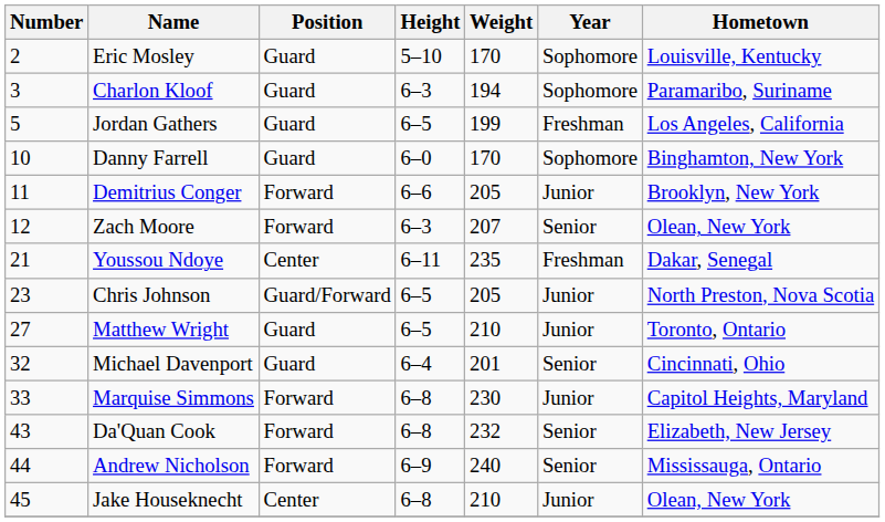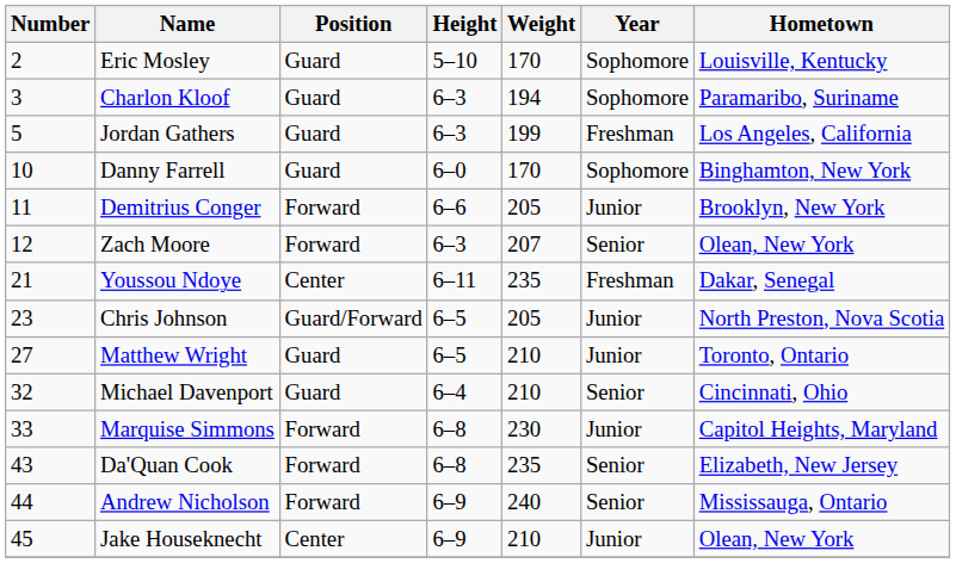 <table class="wikitable" style="font-size: 95%;">
 <tr>
 <th>Number</th>
 <th>Name</th>
 <th>Position</th>
 <th>Height</th>
 <th>Weight</th>
 <th>Year</th>
 <th>Hometown</th>
 </tr>
 <tr>
 <td>2</td>
 <td>Eric Mosley</td>
 <td>Guard</td>
 <td>5–10</td>
 <td>170</td>
 <td>Sophomore</td>
 <td><a href='#'>Louisville, Kentucky</a></td>
 </tr>
 <tr>
 <td>3</td>
 <td><a href='#'>Charlon Kloof</a></td>
 <td>Guard</td>
 <td>6–3</td>
 <td>194</td>
 <td>Sophomore</td>
 <td><a href='#'>Paramaribo</a>, <a href='#'>Suriname</a></td>
 </tr>
 <tr>
 <td>5</td>
 <td>Jordan Gathers</td>
 <td>Guard</td>
-<td>6–5</td>
+<td>6–3</td>
 <td>199</td>
 <td>Freshman</td>
 <td><a href='#'>Los Angeles</a>, <a href='#'>California</a></td>
 </tr>
 <tr>
 <td>10</td>
 <td>Danny Farrell</td>
 <td>Guard</td>
 <td>6–0</td>
 <td>170</td>
 <td>Sophomore</td>
 <td><a href='#'>Binghamton, New York</a></td>
 </tr>
 <tr>
 <td>11</td>
 <td><a href='#'>Demitrius Conger</a></td>
 <td>Forward</td>
 <td>6–6</td>
 <td>205</td>
 <td>Junior</td>
 <td><a href='#'>Brooklyn</a>, <a href='#'>New York</a></td>
 </tr>
 <tr>
 <td>12</td>
 <td>Zach Moore</td>
 <td>Forward</td>
 <td>6–3</td>
 <td>207</td>
 <td>Senior</td>
 <td><a href='#'>Olean, New York</a></td>
 </tr>
 <tr>
 <td>21</td>
 <td><a href='#'>Youssou Ndoye</a></td>
 <td>Center</td>
 <td>6–11</td>
 <td>235</td>
 <td>Freshman</td>
 <td><a href='#'>Dakar</a>, <a href='#'>Senegal</a></td>
 </tr>
 <tr>
 <td>23</td>
 <td>Chris Johnson</td>
 <td>Guard/Forward</td>
 <td>6–5</td>
 <td>205</td>
 <td>Junior</td>
 <td><a href='#'>North Preston, Nova Scotia</a></td>
 </tr>
 <tr>
 <td>27</td>
 <td><a href='#'>Matthew Wright</a></td>
 <td>Guard</td>
 <td>6–5</td>
 <td>210</td>
 <td>Junior</td>
 <td><a href='#'>Toronto</a>, <a href='#'>Ontario</a></td>
 </tr>
 <tr>
 <td>32</td>
 <td>Michael Davenport</td>
 <td>Guard</td>
 <td>6–4</td>
-<td>201</td>
+<td>210</td>
 <td>Senior</td>
 <td><a href='#'>Cincinnati</a>, <a href='#'>Ohio</a></td>
 </tr>
 <tr>
 <td>33</td>
 <td><a href='#'>Marquise Simmons</a></td>
 <td>Forward</td>
 <td>6–8</td>
 <td>230</td>
 <td>Junior</td>
 <td><a href='#'>Capitol Heights, Maryland</a></td>
 </tr>
 <tr>
 <td>43</td>
 <td>Da'Quan Cook</td>
 <td>Forward</td>
 <td>6–8</td>
-<td>232</td>
+<td>235</td>
 <td>Senior</td>
 <td><a href='#'>Elizabeth, New Jersey</a></td>
 </tr>
 <tr>
 <td>44</td>
 <td><a href='#'>Andrew Nicholson</a></td>
 <td>Forward</td>
 <td>6–9</td>
 <td>240</td>
 <td>Senior</td>
 <td><a href='#'>Mississauga</a>, <a href='#'>Ontario</a></td>
 </tr>
 <tr>
 <td>45</td>
 <td>Jake Houseknecht</td>
 <td>Center</td>
-<td>6–8</td>
+<td>6–9</td>
 <td>210</td>
 <td>Junior</td>
 <td><a href='#'>Olean, New York</a></td>
 </tr>
 <tr>
 </tr>
 </table>
